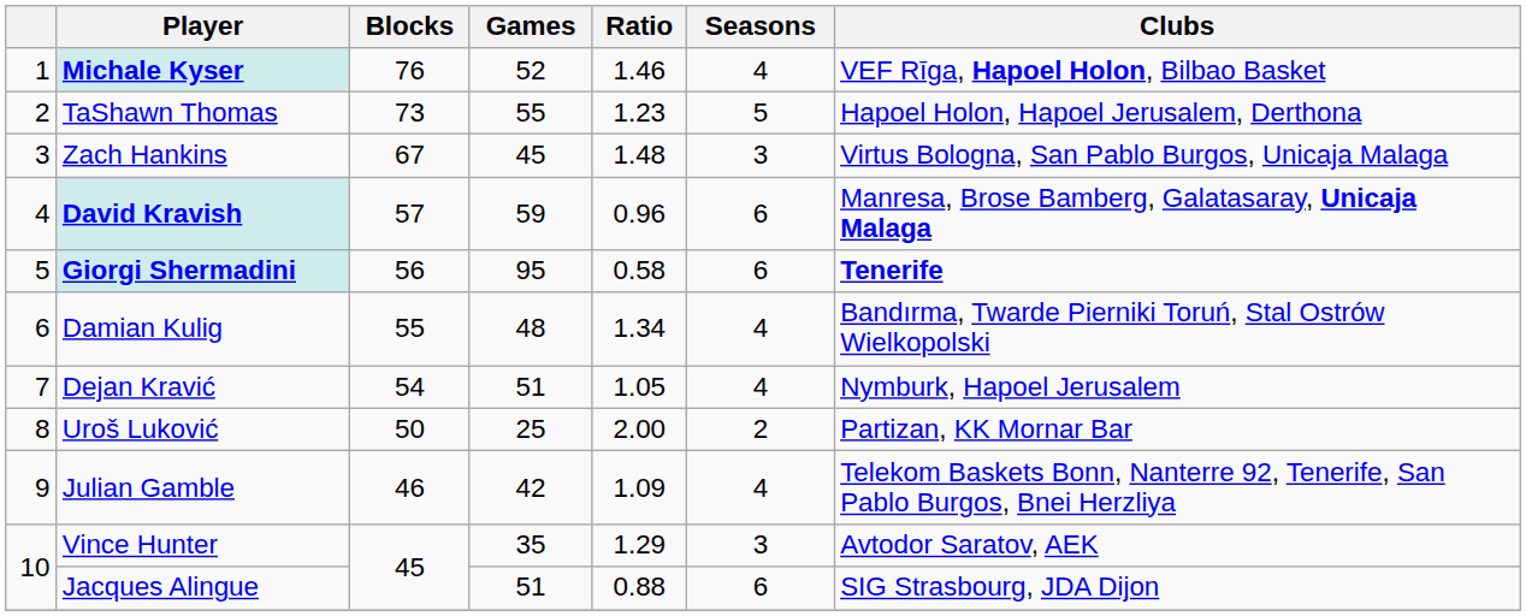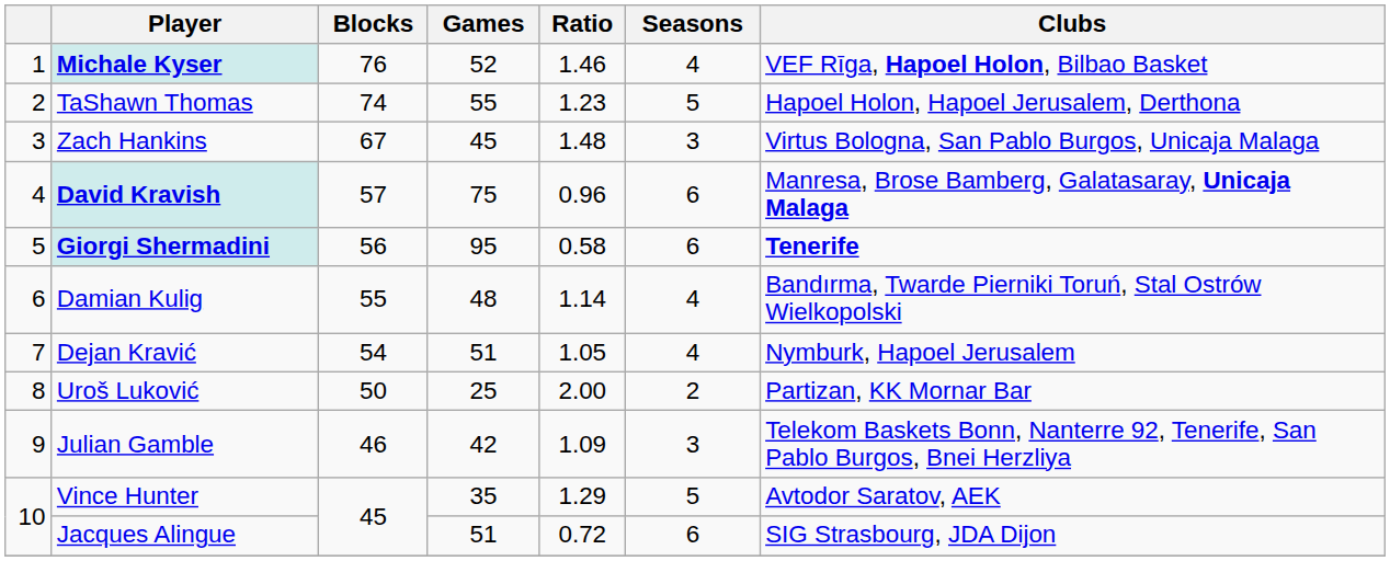 <table class="wikitable" width="900">
 <tr>
 <th></th>
 <th>Player</th>
 <th>Blocks</th>
 <th>Games</th>
 <th>Ratio</th>
 <th>Seasons</th>
 <th width=400>Clubs</th>
 </tr>
 <tr>
 <td align="right">1</td>
 <td bgcolor="#CFECEC"> <strong><a href='#'>Michale Kyser</a></strong></td>
 <td align=center>76</td>
 <td align="center">52</td>
 <td align="center">1.46</td>
 <td align="center">4</td>
 <td><a href='#'>VEF Rīga</a>, <strong><a href='#'>Hapoel Holon</a></strong>, <a href='#'>Bilbao Basket</a></td>
 </tr>
 <tr>
 <td align="right">2</td>
 <td> <a href='#'>TaShawn Thomas</a></td>
-<td align=center>73</td>
+<td align=center>74</td>
 <td align="center">55</td>
 <td align="center">1.23</td>
 <td align="center">5</td>
 <td><a href='#'>Hapoel Holon</a>, <a href='#'>Hapoel Jerusalem</a>, <a href='#'>Derthona</a></td>
 </tr>
 <tr>
 <td align="right">3</td>
 <td> <a href='#'>Zach Hankins</a></td>
 <td align=center>67</td>
 <td align="center">45</td>
 <td align="center">1.48</td>
 <td align="center">3</td>
 <td><a href='#'>Virtus Bologna</a>, <a href='#'>San Pablo Burgos</a>, <a href='#'>Unicaja Malaga</a></td>
 </tr>
 <tr>
 <td align="right">4</td>
 <td bgcolor="#CFECEC"> <strong><a href='#'>David Kravish</a></strong></td>
 <td align="center">57</td>
-<td align="center">59</td>
+<td align="center">75</td>
 <td align="center">0.96</td>
 <td align="center">6</td>
 <td><a href='#'>Manresa</a>, <a href='#'>Brose Bamberg</a>, <a href='#'>Galatasaray</a>, <strong><a href='#'>Unicaja Malaga</a></strong></td>
 </tr>
 <tr>
 <td align="right">5</td>
 <td bgcolor="#CFECEC"> <strong><a href='#'>Giorgi Shermadini</a></strong></td>
 <td align=center>56</td>
 <td align="center">95</td>
 <td align="center">0.58</td>
 <td align="center">6</td>
 <td><strong><a href='#'>Tenerife</a></strong></td>
 </tr>
 <tr>
 <td align="right">6</td>
 <td> <a href='#'>Damian Kulig</a></td>
 <td align=center>55</td>
 <td align="center">48</td>
-<td align="center">1.34</td>
+<td align="center">1.14</td>
 <td align="center">4</td>
 <td><a href='#'>Bandırma</a>, <a href='#'>Twarde Pierniki Toruń</a>, <a href='#'>Stal Ostrów Wielkopolski</a></td>
 </tr>
 <tr>
 <td align="right">7</td>
 <td> <a href='#'>Dejan Kravić</a></td>
 <td align="center">54</td>
 <td align="center">51</td>
 <td align="center">1.05</td>
 <td align="center">4</td>
 <td><a href='#'>Nymburk</a>, <a href='#'>Hapoel Jerusalem</a></td>
 </tr>
 <tr>
 <td align="right">8</td>
 <td> <a href='#'>Uroš Luković</a></td>
 <td align="center">50</td>
 <td align="center">25</td>
 <td align="center">2.00</td>
 <td align="center">2</td>
 <td><a href='#'>Partizan</a>, <a href='#'>KK Mornar Bar</a></td>
 </tr>
 <tr>
 <td align="right">9</td>
 <td> <a href='#'>Julian Gamble</a></td>
 <td align="center">46</td>
 <td align="center">42</td>
 <td align="center">1.09</td>
-<td align="center">4</td>
+<td align="center">3</td>
 <td><a href='#'>Telekom Baskets Bonn</a>, <a href='#'>Nanterre 92</a>, <a href='#'>Tenerife</a>, <a href='#'>San Pablo Burgos</a>, <a href='#'>Bnei Herzliya</a></td>
 </tr>
 <tr>
 <td rowspan=2 align="right">10</td>
 <td> <a href='#'>Vince Hunter</a></td>
 <td rowspan=2 align=center>45</td>
 <td align="center">35</td>
 <td align="center">1.29</td>
-<td align="center">3</td>
+<td align="center">5</td>
 <td><a href='#'>Avtodor Saratov</a>, <a href='#'>AEK</a></td>
 </tr>
 <tr>
 <td> <a href='#'>Jacques Alingue</a></td>
 <td align="center">51</td>
-<td align="center">0.88</td>
+<td align="center">0.72</td>
 <td align="center">6</td>
 <td><a href='#'>SIG Strasbourg</a>, <a href='#'>JDA Dijon</a></td>
 </tr>
 <tr>
 </tr>
 </table>
